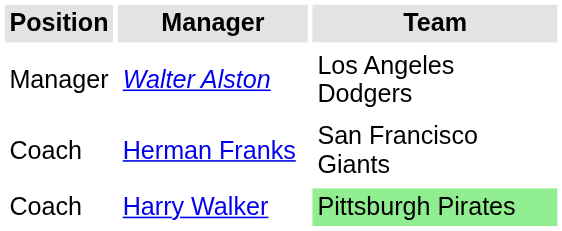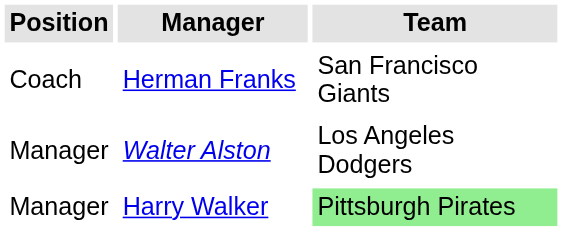 <table border="0" cellspacing="3" cellpadding="3">
 <tr style="background: #e3e3e3;">
 <th width="50">Position</th>
 <th width="115">Manager</th>
 <th width="150">Team</th>
 </tr>
 <tr>
+<td>Coach</td>
+<td><a href='#'>Herman Franks</a></td>
+<td>San Francisco Giants</td>
+</tr>
+<tr>
 <td>Manager</td>
 <td><em><a href='#'>Walter Alston</a></em></td>
 <td>Los Angeles Dodgers</td>
 </tr>
 <tr>
-<td>Coach</td>
-<td><a href='#'>Herman Franks</a></td>
-<td>San Francisco Giants</td>
-</tr>
-<tr>
-<td>Coach</td>
+<td>Manager</td>
 <td><a href='#'>Harry Walker</a></td>
 <td style="background: lightgreen;">Pittsburgh Pirates</td>
 </tr>
 </table>
